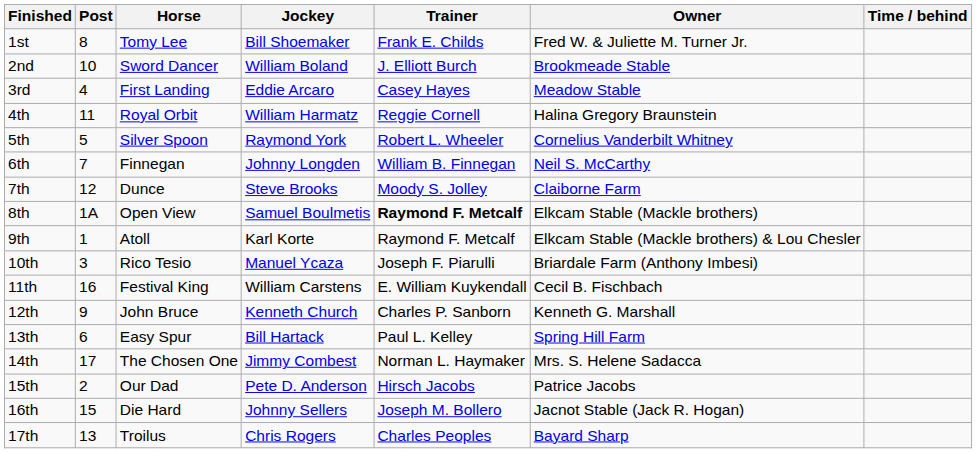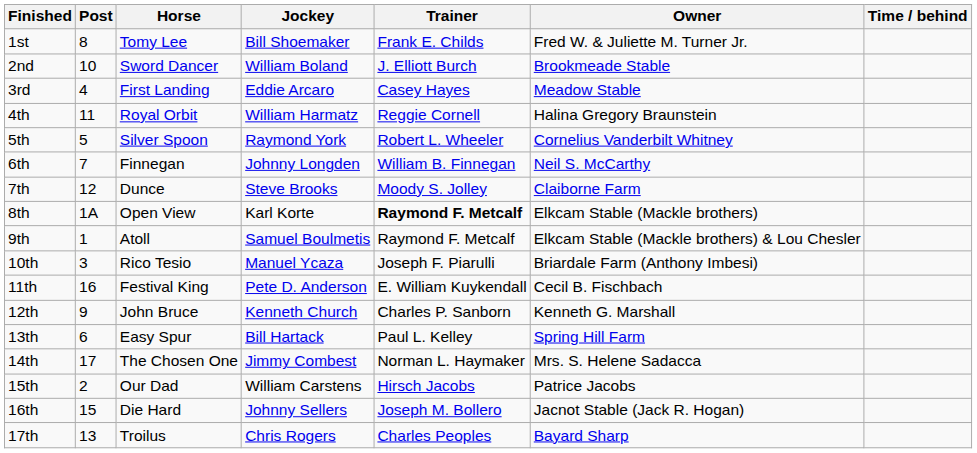 <table class="wikitable">
 <tr>
 <th>Finished</th>
 <th>Post</th>
 <th>Horse</th>
 <th>Jockey</th>
 <th>Trainer</th>
 <th>Owner</th>
 <th>Time / behind</th>
 </tr>
 <tr>
 <td>1st</td>
 <td>8</td>
 <td><a href='#'>Tomy Lee</a></td>
 <td><a href='#'>Bill Shoemaker</a></td>
 <td><a href='#'>Frank E. Childs</a></td>
 <td>Fred W. & Juliette M. Turner Jr.</td>
 <td></td>
 </tr>
 <tr>
 <td>2nd</td>
 <td>10</td>
 <td><a href='#'>Sword Dancer</a></td>
 <td><a href='#'>William Boland</a></td>
 <td><a href='#'>J. Elliott Burch</a></td>
 <td><a href='#'>Brookmeade Stable</a></td>
 <td></td>
 </tr>
 <tr>
 <td>3rd</td>
 <td>4</td>
 <td><a href='#'>First Landing</a></td>
 <td><a href='#'>Eddie Arcaro</a></td>
 <td><a href='#'>Casey Hayes</a></td>
 <td><a href='#'>Meadow Stable</a></td>
 <td></td>
 </tr>
 <tr>
 <td>4th</td>
 <td>11</td>
 <td><a href='#'>Royal Orbit</a></td>
 <td><a href='#'>William Harmatz</a></td>
 <td><a href='#'>Reggie Cornell</a></td>
 <td>Halina Gregory Braunstein</td>
 <td></td>
 </tr>
 <tr>
 <td>5th</td>
 <td>5</td>
 <td><a href='#'>Silver Spoon</a></td>
 <td><a href='#'>Raymond York</a></td>
 <td><a href='#'>Robert L. Wheeler</a></td>
 <td><a href='#'>Cornelius Vanderbilt Whitney</a></td>
 <td></td>
 </tr>
 <tr>
 <td>6th</td>
 <td>7</td>
 <td>Finnegan</td>
 <td><a href='#'>Johnny Longden</a></td>
 <td><a href='#'>William B. Finnegan</a></td>
 <td><a href='#'>Neil S. McCarthy</a></td>
 <td></td>
 </tr>
 <tr>
 <td>7th</td>
 <td>12</td>
 <td>Dunce</td>
 <td><a href='#'>Steve Brooks</a></td>
 <td><a href='#'>Moody S. Jolley</a></td>
 <td><a href='#'>Claiborne Farm</a></td>
 <td></td>
 </tr>
 <tr>
 <td>8th</td>
 <td>1A</td>
 <td>Open View</td>
-<td><a href='#'>Samuel Boulmetis</a></td>
+<td>Karl Korte</td>
 <td><strong>Raymond F. Metcalf</strong></td>
 <td>Elkcam Stable (Mackle brothers)</td>
 <td></td>
 </tr>
 <tr>
 <td>9th</td>
 <td>1</td>
 <td>Atoll</td>
-<td>Karl Korte</td>
+<td><a href='#'>Samuel Boulmetis</a></td>
 <td>Raymond F. Metcalf</td>
 <td>Elkcam Stable (Mackle brothers) & Lou Chesler</td>
 <td></td>
 </tr>
 <tr>
 <td>10th</td>
 <td>3</td>
 <td>Rico Tesio</td>
 <td><a href='#'>Manuel Ycaza</a></td>
 <td>Joseph F. Piarulli</td>
 <td>Briardale Farm (Anthony Imbesi)</td>
 <td></td>
 </tr>
 <tr>
 <td>11th</td>
 <td>16</td>
 <td>Festival King</td>
-<td>William Carstens</td>
+<td><a href='#'>Pete D. Anderson</a></td>
 <td>E. William Kuykendall</td>
 <td>Cecil B. Fischbach</td>
 <td></td>
 </tr>
 <tr>
 <td>12th</td>
 <td>9</td>
 <td>John Bruce</td>
 <td><a href='#'>Kenneth Church</a></td>
 <td>Charles P. Sanborn</td>
 <td>Kenneth G. Marshall</td>
 <td></td>
 </tr>
 <tr>
 <td>13th</td>
 <td>6</td>
 <td>Easy Spur</td>
 <td><a href='#'>Bill Hartack</a></td>
 <td>Paul L. Kelley</td>
 <td><a href='#'>Spring Hill Farm</a></td>
 <td></td>
 </tr>
 <tr>
 <td>14th</td>
 <td>17</td>
 <td>The Chosen One</td>
 <td><a href='#'>Jimmy Combest</a></td>
 <td>Norman L. Haymaker</td>
 <td>Mrs. S. Helene Sadacca</td>
 <td></td>
 </tr>
 <tr>
 <td>15th</td>
 <td>2</td>
 <td>Our Dad</td>
-<td><a href='#'>Pete D. Anderson</a></td>
+<td>William Carstens</td>
 <td><a href='#'>Hirsch Jacobs</a></td>
 <td>Patrice Jacobs</td>
 <td></td>
 </tr>
 <tr>
 <td>16th</td>
 <td>15</td>
 <td>Die Hard</td>
 <td><a href='#'>Johnny Sellers</a></td>
 <td><a href='#'>Joseph M. Bollero</a></td>
 <td>Jacnot Stable (Jack R. Hogan)</td>
 <td></td>
 </tr>
 <tr>
 <td>17th</td>
 <td>13</td>
 <td>Troilus</td>
 <td><a href='#'>Chris Rogers</a></td>
 <td><a href='#'>Charles Peoples</a></td>
 <td><a href='#'>Bayard Sharp</a></td>
 <td></td>
 </tr>
 </table>
